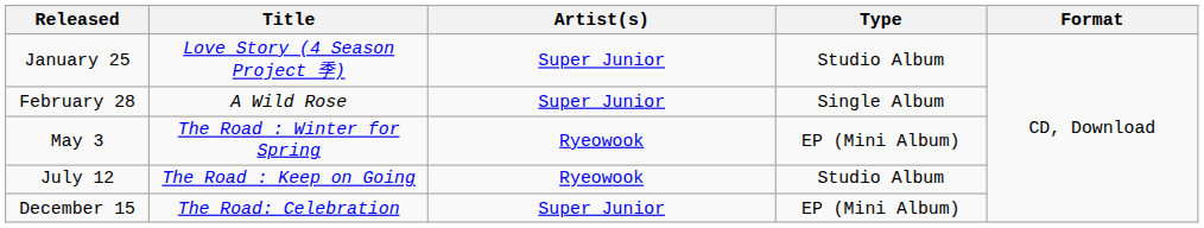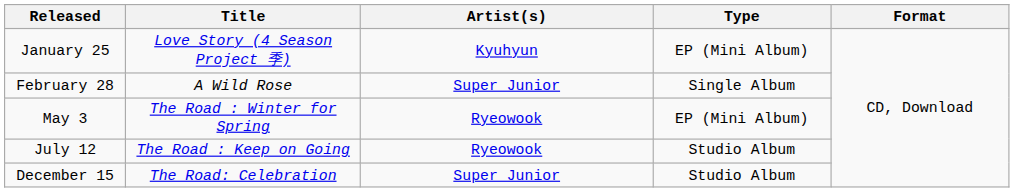 <table class="wikitable plainrowheaders" style="text-align:center;">
 <tr>
 <th width="100">Released</th>
 <th width="200">Title</th>
 <th width="250">Artist(s)</th>
 <th width="150">Type</th>
 <th width="150">Format</th>
 </tr>
 <tr>
 <td>January 25</td>
 <td><em><a href='#'>Love Story (4 Season Project 季)</a></em></td>
-<td><a href='#'>Super Junior</a></td>
-<td>Studio Album</td>
+<td><a href='#'>Kyuhyun</a></td>
+<td>EP (Mini Album)</td>
 <td rowspan="5">CD, Download</td>
 </tr>
 <tr>
 <td>February 28</td>
 <td><em>A Wild Rose</em></td>
 <td><a href='#'>Super Junior</a></td>
 <td>Single Album</td>
 </tr>
 <tr>
 <td>May 3</td>
 <td><em><a href='#'>The Road : Winter for Spring</a></em></td>
 <td><a href='#'>Ryeowook</a></td>
 <td>EP (Mini Album)</td>
 </tr>
 <tr>
 <td>July 12</td>
 <td><em><a href='#'>The Road : Keep on Going</a></em></td>
 <td><a href='#'>Ryeowook</a></td>
 <td>Studio Album</td>
 </tr>
 <tr>
 <td>December 15</td>
 <td><em><a href='#'>The Road: Celebration</a></em></td>
 <td><a href='#'>Super Junior</a></td>
-<td>EP (Mini Album)</td>
+<td>Studio Album</td>
 </tr>
 </table>
